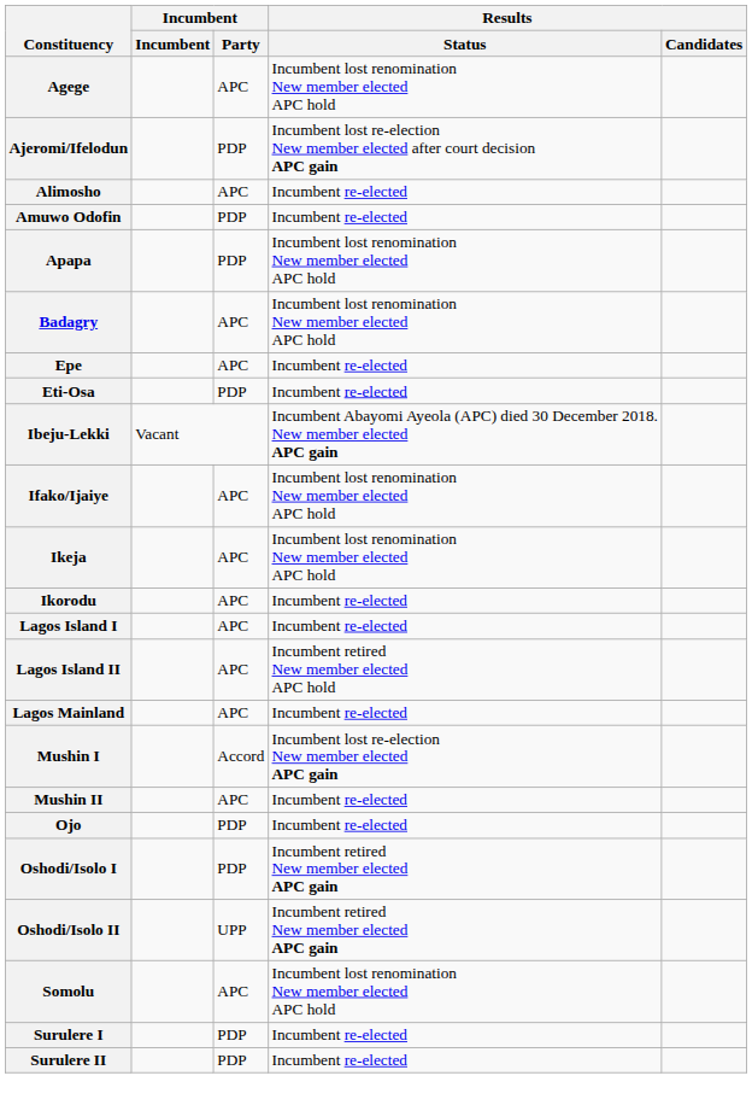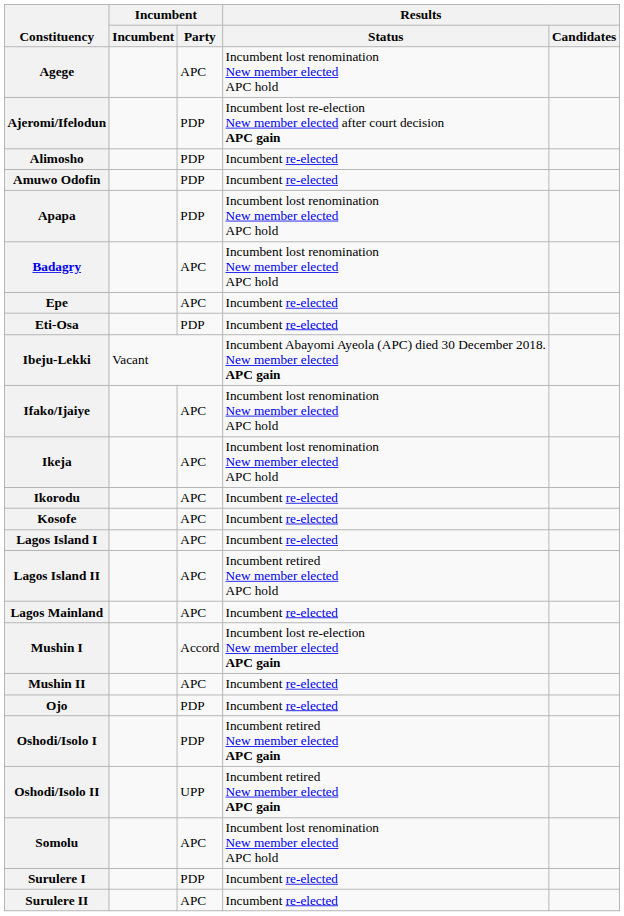 <table class="wikitable sortable">
 <tr valign=bottom>
 <th rowspan=2>Constituency</th>
 <th colspan=2>Incumbent</th>
 <th colspan=2>Results</th>
 </tr>
 <tr valign=bottom>
 <th>Incumbent</th>
 <th>Party</th>
 <th>Status</th>
 <th>Candidates</th>
 </tr>
 <tr>
 <th>Agege</th>
 <td></td>
 <td>APC</td>
 <td>Incumbent lost renomination<br><a href='#'>New member elected</a><br>APC hold</td>
 <td nowrap></td>
 </tr>
 <tr>
 <th>Ajeromi/Ifelodun</th>
 <td></td>
 <td>PDP</td>
 <td>Incumbent lost re-election<br><a href='#'>New member elected</a> after court decision<br><strong>APC gain</strong></td>
 <td nowrap></td>
 </tr>
 <tr>
 <th>Alimosho</th>
 <td></td>
-<td>APC</td>
+<td>PDP</td>
 <td>Incumbent <a href='#'>re-elected</a></td>
 <td nowrap></td>
 </tr>
 <tr>
 <th>Amuwo Odofin</th>
 <td></td>
 <td>PDP</td>
 <td>Incumbent <a href='#'>re-elected</a></td>
 <td nowrap></td>
 </tr>
 <tr>
 <th>Apapa</th>
 <td></td>
 <td>PDP</td>
 <td>Incumbent lost renomination<br><a href='#'>New member elected</a><br>APC hold</td>
 <td nowrap></td>
 </tr>
 <tr>
 <th><a href='#'>Badagry</a></th>
 <td></td>
 <td>APC</td>
 <td>Incumbent lost renomination<br><a href='#'>New member elected</a><br>APC hold</td>
 <td nowrap></td>
 </tr>
 <tr>
 <th>Epe</th>
 <td></td>
 <td>APC</td>
 <td>Incumbent <a href='#'>re-elected</a></td>
 <td nowrap></td>
 </tr>
 <tr>
 <th>Eti-Osa</th>
 <td></td>
 <td>PDP</td>
 <td>Incumbent <a href='#'>re-elected</a></td>
 <td nowrap></td>
 </tr>
 <tr>
 <th>Ibeju-Lekki</th>
 <td colspan=2>Vacant</td>
 <td>Incumbent Abayomi Ayeola (APC) died 30 December 2018.<br><a href='#'>New member elected</a><br><strong>APC gain</strong></td>
 <td nowrap></td>
 </tr>
 <tr>
 <th>Ifako/Ijaiye</th>
 <td></td>
 <td>APC</td>
 <td>Incumbent lost renomination<br><a href='#'>New member elected</a><br>APC hold</td>
 <td nowrap></td>
 </tr>
 <tr>
 <th>Ikeja</th>
 <td></td>
 <td>APC</td>
 <td>Incumbent lost renomination<br><a href='#'>New member elected</a><br>APC hold</td>
 <td nowrap></td>
 </tr>
 <tr>
 <th>Ikorodu</th>
+<td></td>
+<td>APC</td>
+<td>Incumbent <a href='#'>re-elected</a></td>
+<td nowrap></td>
+</tr>
+<tr>
+<th>Kosofe</th>
 <td></td>
 <td>APC</td>
 <td>Incumbent <a href='#'>re-elected</a></td>
 <td nowrap></td>
 </tr>
 <tr>
 <th>Lagos Island I</th>
 <td></td>
 <td>APC</td>
 <td>Incumbent <a href='#'>re-elected</a></td>
 <td nowrap></td>
 </tr>
 <tr>
 <th>Lagos Island II</th>
 <td></td>
 <td>APC</td>
 <td>Incumbent retired<br><a href='#'>New member elected</a><br>APC hold</td>
 <td nowrap></td>
 </tr>
 <tr>
 <th>Lagos Mainland</th>
 <td></td>
 <td>APC</td>
 <td>Incumbent <a href='#'>re-elected</a></td>
 <td nowrap></td>
 </tr>
 <tr>
 <th>Mushin I</th>
 <td></td>
 <td>Accord</td>
 <td>Incumbent lost re-election<br><a href='#'>New member elected</a><br><strong>APC gain</strong></td>
 <td nowrap></td>
 </tr>
 <tr>
 <th>Mushin II</th>
 <td></td>
 <td>APC</td>
 <td>Incumbent <a href='#'>re-elected</a></td>
 <td nowrap></td>
 </tr>
 <tr>
 <th>Ojo</th>
 <td></td>
 <td>PDP</td>
 <td>Incumbent <a href='#'>re-elected</a></td>
 <td nowrap></td>
 </tr>
 <tr>
 <th>Oshodi/Isolo I</th>
 <td></td>
 <td>PDP</td>
 <td>Incumbent retired<br><a href='#'>New member elected</a><br><strong>APC gain</strong></td>
 <td nowrap></td>
 </tr>
 <tr>
 <th>Oshodi/Isolo II</th>
 <td></td>
 <td>UPP</td>
 <td>Incumbent retired<br><a href='#'>New member elected</a><br><strong>APC gain</strong></td>
 <td nowrap></td>
 </tr>
 <tr>
 <th>Somolu</th>
 <td></td>
 <td>APC</td>
 <td>Incumbent lost renomination<br><a href='#'>New member elected</a><br>APC hold</td>
 <td nowrap></td>
 </tr>
 <tr>
 <th>Surulere I</th>
 <td></td>
 <td>PDP</td>
 <td>Incumbent <a href='#'>re-elected</a></td>
 <td nowrap></td>
 </tr>
 <tr>
 <th>Surulere II</th>
 <td></td>
-<td>PDP</td>
+<td>APC</td>
 <td>Incumbent <a href='#'>re-elected</a></td>
 <td nowrap></td>
 </tr>
 </table>
